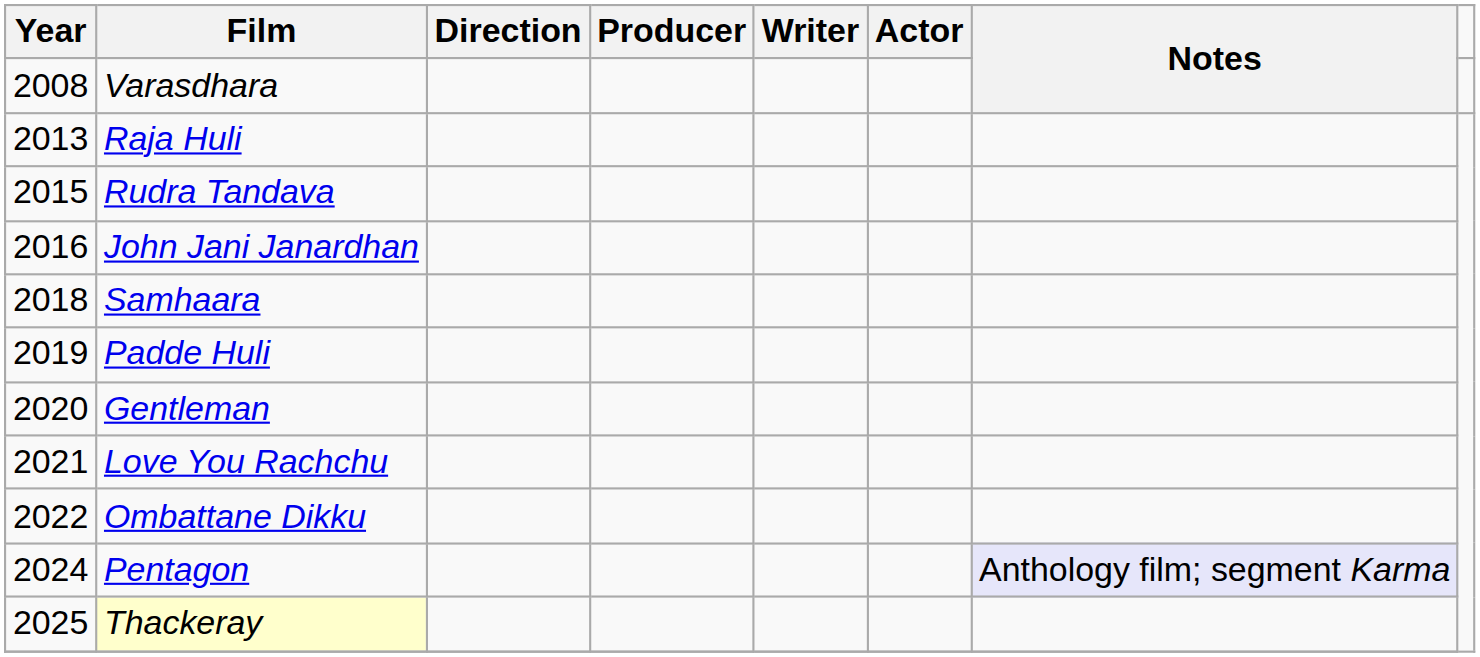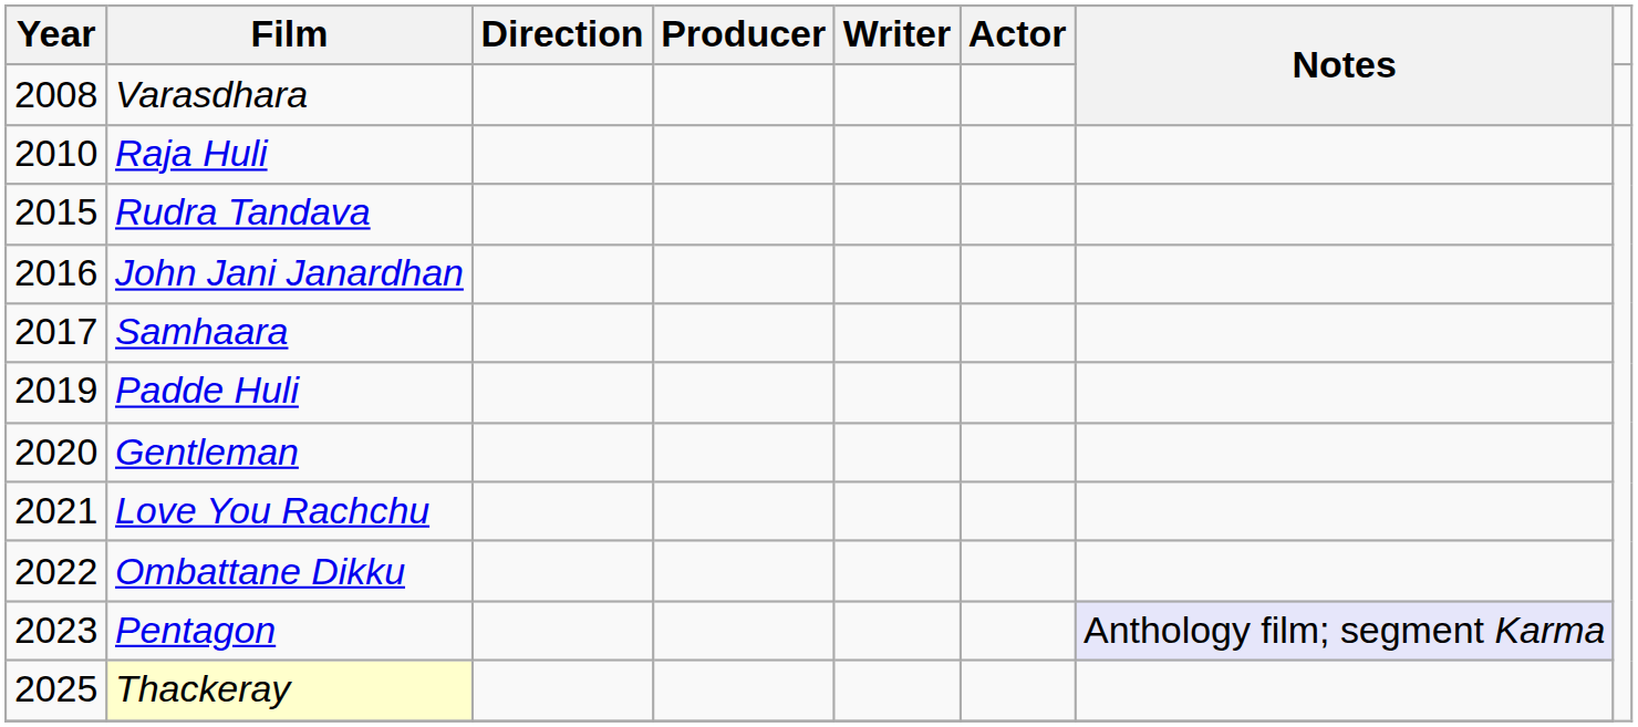 <table class="wikitable sortable">
 <tr>
 <th>Year</th>
 <th>Film</th>
 <th>Direction</th>
 <th>Producer</th>
 <th>Writer</th>
 <th>Actor</th>
 <th scope="col" rowspan="2" class="unsortable">Notes</th>
 </tr>
 <tr>
 <td>2008</td>
 <td><em>Varasdhara</em></td>
 <td></td>
 <td></td>
 <td></td>
 <td></td>
 <td></td>
 </tr>
 <tr>
-<td>2013</td>
+<td>2010</td>
 <td><em><a href='#'>Raja Huli</a></em></td>
 <td></td>
 <td></td>
 <td></td>
 <td></td>
 <td></td>
 </tr>
 <tr>
 <td>2015</td>
 <td><em><a href='#'>Rudra Tandava</a></em></td>
 <td></td>
 <td></td>
 <td></td>
 <td></td>
 <td></td>
 </tr>
 <tr>
 <td>2016</td>
 <td><em><a href='#'>John Jani Janardhan</a></em></td>
 <td></td>
 <td></td>
 <td></td>
 <td></td>
 <td></td>
 </tr>
 <tr>
-<td>2018</td>
+<td>2017</td>
 <td><em><a href='#'>Samhaara</a></em></td>
 <td></td>
 <td></td>
 <td></td>
 <td></td>
 <td></td>
 </tr>
 <tr>
 <td>2019</td>
 <td><em><a href='#'>Padde Huli</a></em></td>
 <td></td>
 <td></td>
 <td></td>
 <td></td>
 <td></td>
 </tr>
 <tr>
 <td>2020</td>
 <td><em><a href='#'>Gentleman</a></em></td>
 <td></td>
 <td></td>
 <td></td>
 <td></td>
 <td></td>
 </tr>
 <tr>
 <td>2021</td>
 <td><em><a href='#'>Love You Rachchu</a></em></td>
 <td></td>
 <td></td>
 <td></td>
 <td></td>
 <td></td>
 </tr>
 <tr>
 <td>2022</td>
 <td><em><a href='#'>Ombattane Dikku</a></em></td>
 <td></td>
 <td></td>
 <td></td>
 <td></td>
 <td></td>
 </tr>
 <tr>
-<td>2024</td>
+<td>2023</td>
 <td><em><a href='#'>Pentagon</a></em></td>
 <td></td>
 <td></td>
 <td></td>
 <td></td>
 <td style="background: lavender;">Anthology film; segment <em>Karma</em></td>
 </tr>
 <tr>
 <td>2025</td>
 <td ! scope="row" style="background:#FFFFCC;"><em>Thackeray</em> </td>
 <td></td>
 <td></td>
 <td></td>
 <td></td>
 <td></td>
 </tr>
 <tr>
 </tr>
 </table>
